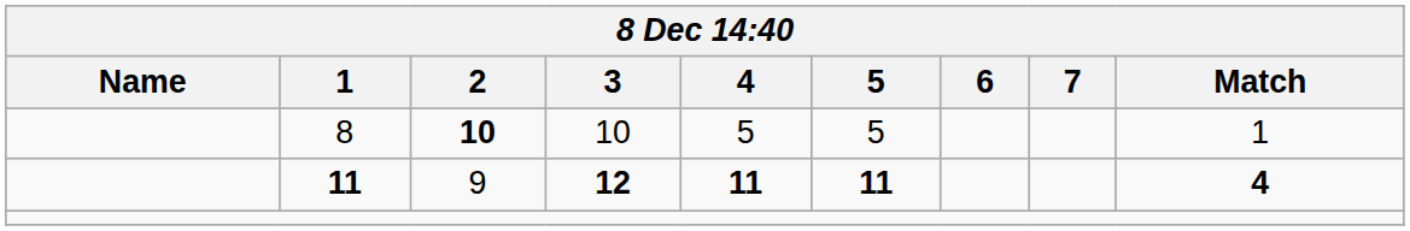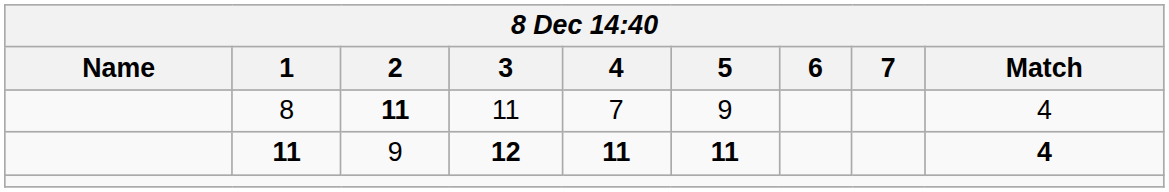 <table class=wikitable style="text-align:center; width: 55%">
 <tr>
 <th colspan=17><em> 8 Dec 14:40</em></th>
 </tr>
 <tr>
 <th>Name</th>
 <th>1</th>
 <th>2</th>
 <th>3</th>
 <th>4</th>
 <th>5</th>
 <th>6</th>
 <th>7</th>
 <th>Match</th>
 </tr>
 <tr>
 <td style="text-align:left;"></td>
 <td>8</td>
-<td><strong>10</strong></td>
-<td>10</td>
-<td>5</td>
-<td>5</td>
+<td><strong>11</strong></td>
+<td>11</td>
+<td>7</td>
+<td>9</td>
 <td></td>
 <td></td>
-<td>1</td>
+<td>4</td>
 </tr>
 <tr>
 <td style="text-align:left;"><strong></strong></td>
 <td><strong>11</strong></td>
 <td>9</td>
 <td><strong>12</strong></td>
 <td><strong>11</strong></td>
 <td><strong>11</strong></td>
 <td></td>
 <td></td>
 <td><strong>4</strong></td>
 </tr>
 <tr>
 <td colspan=17></td>
 </tr>
 </table>
